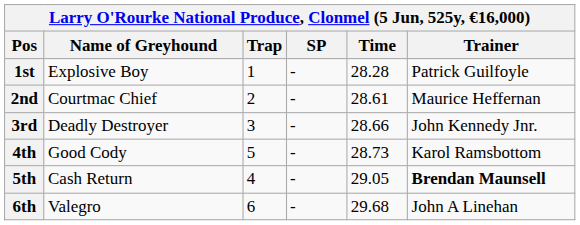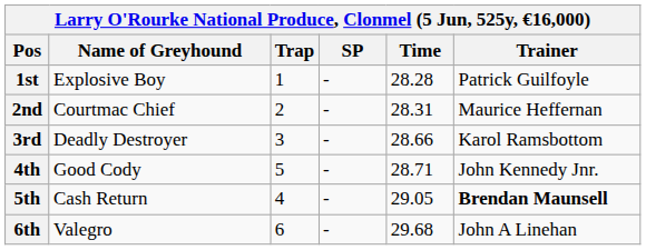 <table class="wikitable">
 <tr>
 <th colspan="6"><a href='#'>Larry O'Rourke National Produce</a>, <a href='#'>Clonmel</a> (5 Jun, 525y, €16,000)</th>
 </tr>
 <tr>
 <th width=30>Pos</th>
 <th width=180>Name of Greyhound</th>
 <th width=30>Trap</th>
 <th width=50>SP</th>
 <th width=50>Time</th>
 <th width=150>Trainer</th>
 </tr>
 <tr>
 <th>1st</th>
 <td>Explosive Boy</td>
 <td>1</td>
 <td>-</td>
 <td>28.28</td>
 <td>Patrick Guilfoyle</td>
 </tr>
 <tr>
 <th>2nd</th>
 <td>Courtmac Chief</td>
 <td>2</td>
 <td>-</td>
-<td>28.61</td>
+<td>28.31</td>
 <td>Maurice Heffernan</td>
 </tr>
 <tr>
 <th>3rd</th>
 <td>Deadly Destroyer</td>
 <td>3</td>
 <td>-</td>
 <td>28.66</td>
-<td>John Kennedy Jnr.</td>
+<td>Karol Ramsbottom</td>
 </tr>
 <tr>
 <th>4th</th>
 <td>Good Cody</td>
 <td>5</td>
 <td>-</td>
-<td>28.73</td>
-<td>Karol Ramsbottom</td>
+<td>28.71</td>
+<td>John Kennedy Jnr.</td>
 </tr>
 <tr>
 <th>5th</th>
 <td>Cash Return</td>
 <td>4</td>
 <td>-</td>
 <td>29.05</td>
 <td><strong>Brendan Maunsell</strong></td>
 </tr>
 <tr>
 <th>6th</th>
 <td>Valegro</td>
 <td>6</td>
 <td>-</td>
 <td>29.68</td>
 <td>John A Linehan</td>
 </tr>
 </table>
